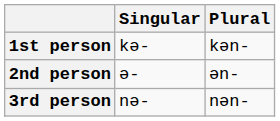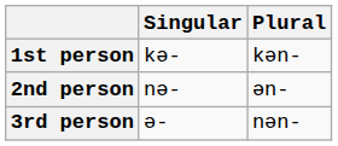 <table class="wikitable">
 <tr>
 <th></th>
 <th>Singular</th>
 <th>Plural</th>
 </tr>
 <tr>
 <th>1st person</th>
 <td>kə-</td>
 <td>kən-</td>
 </tr>
 <tr>
 <th>2nd person</th>
-<td>ə-</td>
+<td>nə-</td>
 <td>ən-</td>
 </tr>
 <tr>
 <th>3rd person</th>
-<td>nə-</td>
+<td>ə-</td>
 <td>nən-</td>
 </tr>
 </table>
